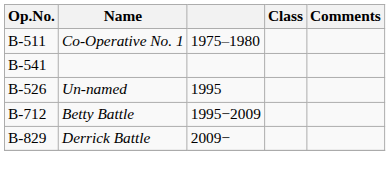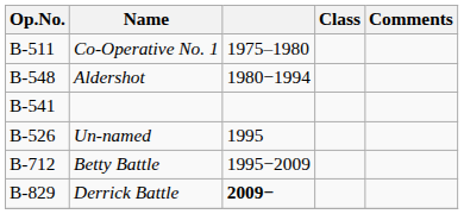 <table class="wikitable">
 <tr>
 <th>Op.No.</th>
 <th>Name</th>
 <th></th>
 <th>Class</th>
 <th>Comments</th>
 </tr>
 <tr>
 <td>B-511</td>
 <td><em>Co-Operative No. 1</em></td>
 <td>1975–1980</td>
+<td></td>
+<td></td>
+</tr>
+<tr>
+<td>B-548</td>
+<td><em>Aldershot</em></td>
+<td>1980−1994</td>
 <td></td>
 <td></td>
 </tr>
 <tr>
 <td>B-541</td>
 <td></td>
 <td></td>
 <td></td>
 <td></td>
 </tr>
 <tr>
 <td>B-526</td>
 <td><em>Un-named</em></td>
 <td>1995</td>
 <td></td>
 <td></td>
 </tr>
 <tr>
 <td>B-712</td>
 <td><em>Betty Battle</em></td>
 <td>1995−2009</td>
 <td></td>
 <td></td>
 </tr>
 <tr>
 <td>B-829</td>
 <td><em>Derrick Battle</em></td>
-<td>2009−</td>
+<td><strong>2009−</strong></td>
 <td></td>
 <td></td>
 </tr>
 <tr>
 </tr>
 </table>
